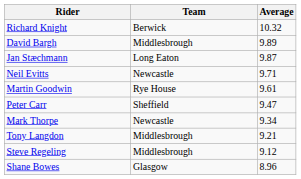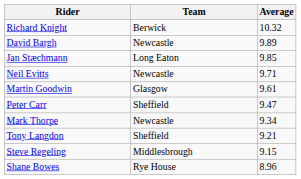 <table class="wikitable" style="font-size: 100%">
 <tr>
 <th width=200>Rider</th>
 <th width=200>Team</th>
 <th width=40>Average</th>
 </tr>
 <tr>
 <td align="left"><a href='#'>Richard Knight</a></td>
 <td>Berwick</td>
 <td>10.32</td>
 </tr>
 <tr>
 <td align="left"><a href='#'>David Bargh</a></td>
-<td>Middlesbrough</td>
+<td>Newcastle</td>
 <td>9.89</td>
 </tr>
 <tr>
 <td align="left"><a href='#'>Jan Stæchmann</a></td>
 <td>Long Eaton</td>
-<td>9.87</td>
+<td>9.85</td>
 </tr>
 <tr>
 <td align="left"><a href='#'>Neil Evitts</a></td>
 <td>Newcastle</td>
 <td>9.71</td>
 </tr>
 <tr>
 <td align="left"><a href='#'>Martin Goodwin</a></td>
-<td>Rye House</td>
+<td>Glasgow</td>
 <td>9.61</td>
 </tr>
 <tr>
 <td align="left"><a href='#'>Peter Carr</a></td>
 <td>Sheffield</td>
 <td>9.47</td>
 </tr>
 <tr>
 <td align="left"><a href='#'>Mark Thorpe</a></td>
 <td>Newcastle</td>
 <td>9.34</td>
 </tr>
 <tr>
 <td align="left"><a href='#'>Tony Langdon</a></td>
-<td>Middlesbrough</td>
+<td>Sheffield</td>
 <td>9.21</td>
 </tr>
 <tr>
 <td align="left"><a href='#'>Steve Regeling</a></td>
 <td>Middlesbrough</td>
-<td>9.12</td>
+<td>9.15</td>
 </tr>
 <tr>
 <td align="left"><a href='#'>Shane Bowes</a></td>
-<td>Glasgow</td>
+<td>Rye House</td>
 <td>8.96</td>
 </tr>
 </table>
